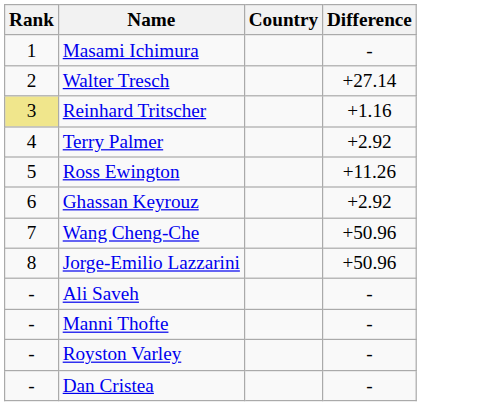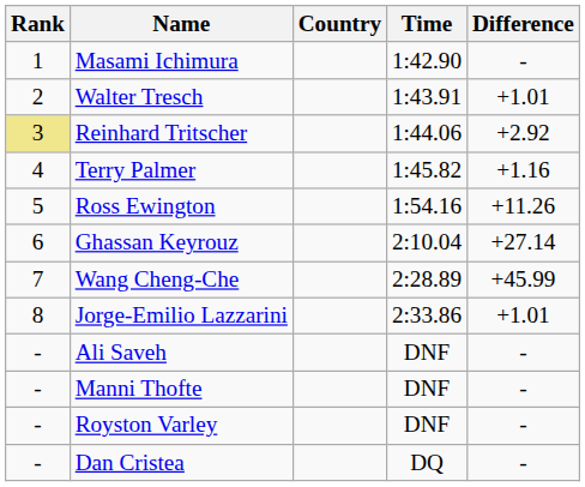 <table class="wikitable sortable" style="text-align:center">
 <tr>
 <th>Rank</th>
 <th>Name</th>
 <th>Country</th>
+<th>Time</th>
 <th>Difference</th>
 </tr>
 <tr>
 <td>1</td>
 <td align=left><a href='#'>Masami Ichimura</a></td>
 <td align=left></td>
+<td>1:42.90</td>
 <td>-</td>
 </tr>
 <tr>
 <td>2</td>
 <td align=left><a href='#'>Walter Tresch</a></td>
 <td align=left></td>
-<td>+27.14</td>
+<td>1:43.91</td>
+<td>+1.01</td>
 </tr>
 <tr>
 <td style="background: khaki;">3</td>
 <td align=left><a href='#'>Reinhard Tritscher</a></td>
 <td align=left></td>
-<td>+1.16</td>
+<td>1:44.06</td>
+<td>+2.92</td>
 </tr>
 <tr>
 <td>4</td>
 <td align=left><a href='#'>Terry Palmer</a></td>
 <td align=left></td>
-<td>+2.92</td>
+<td>1:45.82</td>
+<td>+1.16</td>
 </tr>
 <tr>
 <td>5</td>
 <td align=left><a href='#'>Ross Ewington</a></td>
 <td align=left></td>
+<td>1:54.16</td>
 <td>+11.26</td>
 </tr>
 <tr>
 <td>6</td>
 <td align=left><a href='#'>Ghassan Keyrouz</a></td>
 <td align=left></td>
-<td>+2.92</td>
+<td>2:10.04</td>
+<td>+27.14</td>
 </tr>
 <tr>
 <td>7</td>
 <td align=left><a href='#'>Wang Cheng-Che</a></td>
 <td align=left></td>
-<td>+50.96</td>
+<td>2:28.89</td>
+<td>+45.99</td>
 </tr>
 <tr>
 <td>8</td>
 <td align=left><a href='#'>Jorge-Emilio Lazzarini</a></td>
 <td align=left></td>
-<td>+50.96</td>
+<td>2:33.86</td>
+<td>+1.01</td>
 </tr>
 <tr>
 <td>-</td>
 <td align=left><a href='#'>Ali Saveh</a></td>
 <td align=left></td>
+<td>DNF</td>
 <td>-</td>
 </tr>
 <tr>
 <td>-</td>
 <td align=left><a href='#'>Manni Thofte</a></td>
 <td align=left></td>
+<td>DNF</td>
 <td>-</td>
 </tr>
 <tr>
 <td>-</td>
 <td align=left><a href='#'>Royston Varley</a></td>
 <td align=left></td>
+<td>DNF</td>
 <td>-</td>
 </tr>
 <tr>
 <td>-</td>
 <td align=left><a href='#'>Dan Cristea</a></td>
 <td align=left></td>
+<td>DQ</td>
 <td>-</td>
 </tr>
 </table>
